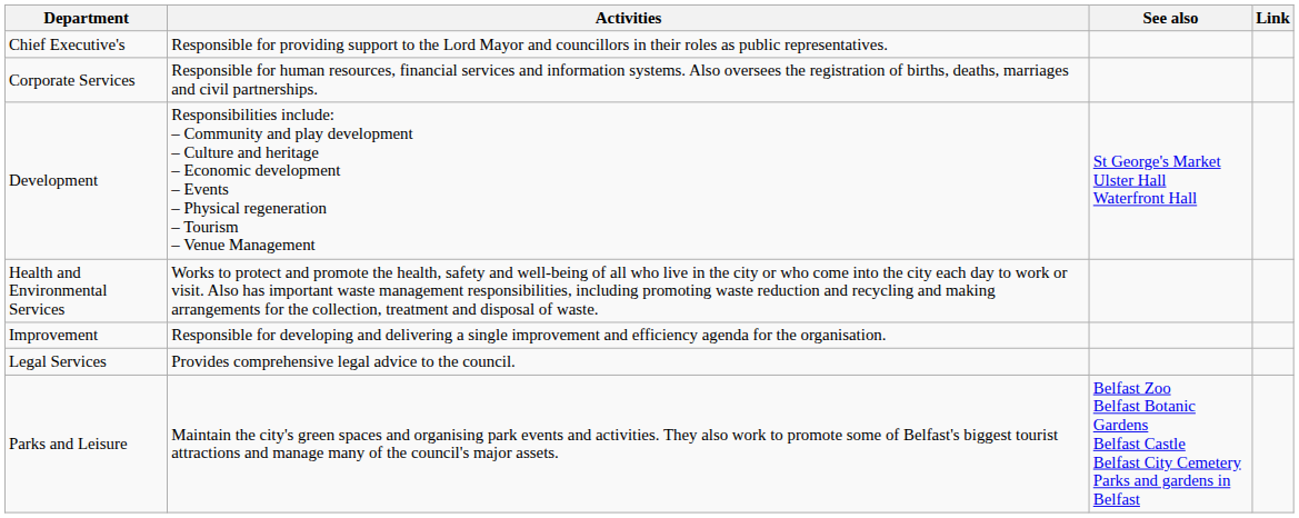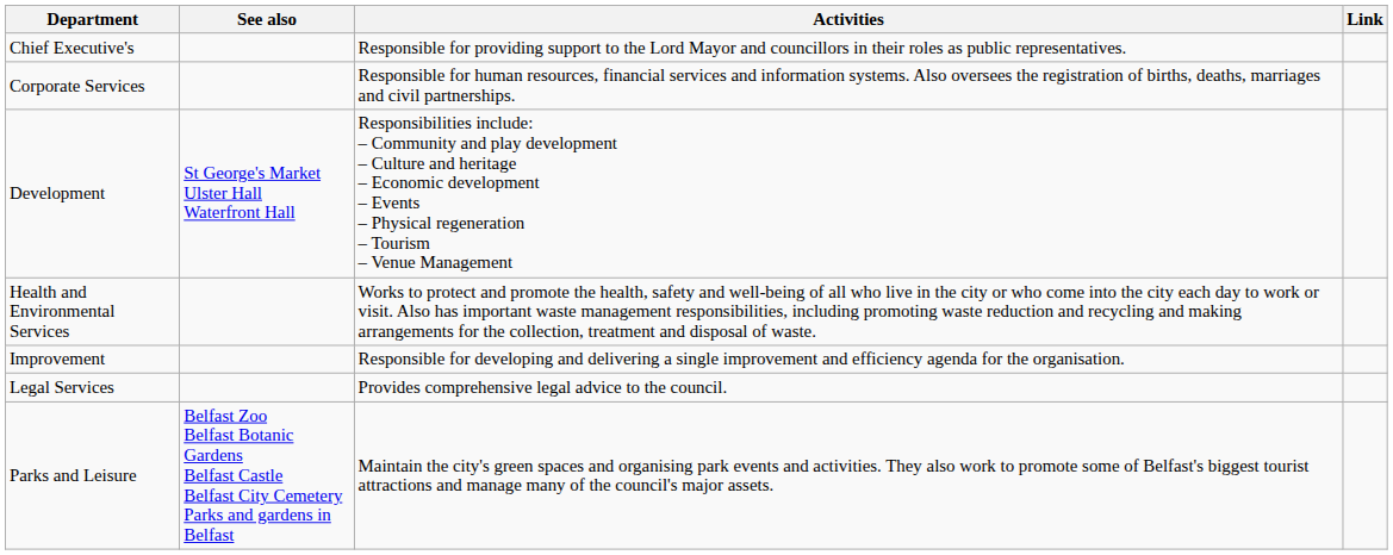 <table class="wikitable">
 <tr>
 <th scope="col" width="150">Department</th>
+<th scope="col" width="150">See also</th>
 <th>Activities</th>
-<th scope="col" width="150">See also</th>
 <th>Link</th>
 </tr>
 <tr>
 <td>Chief Executive's</td>
+<td></td>
 <td>Responsible for providing support to the Lord Mayor and councillors in their roles as public representatives.</td>
-<td></td>
 <td></td>
 </tr>
 <tr>
 <td>Corporate Services</td>
+<td></td>
 <td>Responsible for human resources, financial services and information systems. Also oversees the registration of births, deaths, marriages and civil partnerships.</td>
-<td></td>
 <td></td>
 </tr>
 <tr>
 <td>Development</td>
+<td><a href='#'>St George's Market</a> <br> <a href='#'>Ulster Hall</a> <br> <a href='#'>Waterfront Hall</a></td>
 <td>Responsibilities include: <br> – Community and play development <br> – Culture and heritage <br> – Economic development <br> – Events <br> – Physical regeneration <br> – Tourism <br> – Venue Management</td>
-<td><a href='#'>St George's Market</a> <br> <a href='#'>Ulster Hall</a> <br> <a href='#'>Waterfront Hall</a></td>
 <td> <br>  <br>   <br>   <br>  <br>  <br>  <br></td>
 </tr>
 <tr>
 <td>Health and Environmental Services</td>
+<td></td>
 <td>Works to protect and promote the health, safety and well-being of all who live in the city or who come into the city each day to work or visit. Also has important waste management responsibilities, including promoting waste reduction and recycling and making arrangements for the collection, treatment and disposal of waste.</td>
-<td></td>
 <td></td>
 </tr>
 <tr>
 <td>Improvement</td>
+<td></td>
 <td>Responsible for developing and delivering a single improvement and efficiency agenda for the organisation.</td>
-<td></td>
 <td></td>
 </tr>
 <tr>
 <td>Legal Services</td>
+<td></td>
 <td>Provides comprehensive legal advice to the council.</td>
-<td></td>
 <td></td>
 </tr>
 <tr>
 <td>Parks and Leisure</td>
+<td><a href='#'>Belfast Zoo</a> <br> <a href='#'>Belfast Botanic Gardens</a> <br> <a href='#'>Belfast Castle</a> <br> <a href='#'>Belfast City Cemetery</a> <br> <a href='#'>Parks and gardens in Belfast</a></td>
 <td>Maintain the city's green spaces and organising park events and activities. They also work to promote some of Belfast's biggest tourist attractions and manage many of the council's major assets.</td>
-<td><a href='#'>Belfast Zoo</a> <br> <a href='#'>Belfast Botanic Gardens</a> <br> <a href='#'>Belfast Castle</a> <br> <a href='#'>Belfast City Cemetery</a> <br> <a href='#'>Parks and gardens in Belfast</a></td>
 <td></td>
 </tr>
 </table>
